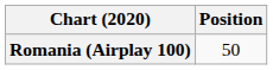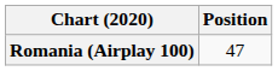 <table class="wikitable sortable plainrowheaders" style="text-align:center">
 <tr>
 <th scope="col">Chart (2020)</th>
 <th scope="col">Position</th>
 </tr>
 <tr>
 <th scope="row">Romania (Airplay 100)</th>
-<td>50</td>
+<td>47</td>
 </tr>
 </table>
